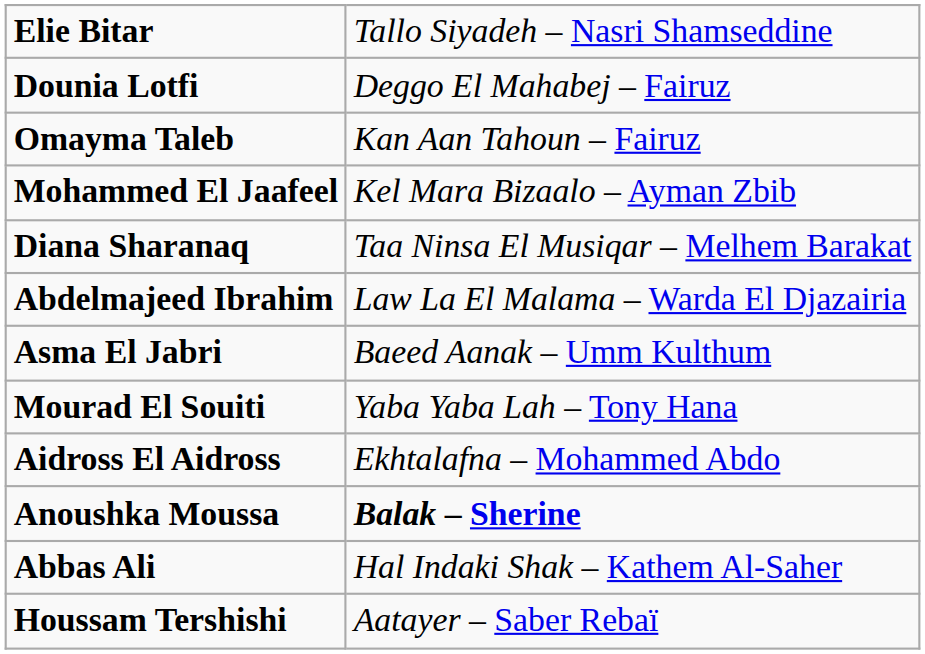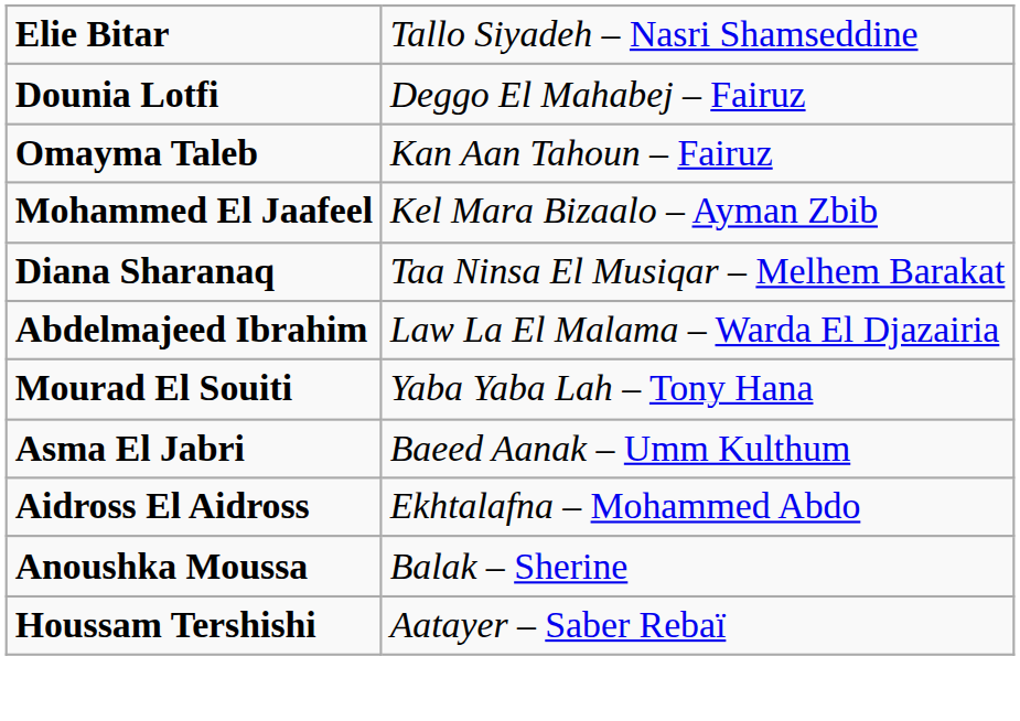 <table class="wikitable" style="margin:1em auto;">
 <tr>
 <td><strong>Elie Bitar</strong></td>
 <td><em>Tallo Siyadeh</em> – <a href='#'>Nasri Shamseddine</a></td>
 </tr>
 <tr>
 <td><strong>Dounia Lotfi</strong></td>
 <td><em>Deggo El Mahabej</em> – <a href='#'>Fairuz</a></td>
 </tr>
 <tr>
 <td><strong>Omayma Taleb</strong></td>
 <td><em>Kan Aan Tahoun</em> – <a href='#'>Fairuz</a></td>
 </tr>
 <tr>
 <td><strong>Mohammed El Jaafeel</strong></td>
 <td><em>Kel Mara Bizaalo</em> – <a href='#'>Ayman Zbib</a></td>
 </tr>
 <tr>
 <td><strong>Diana Sharanaq</strong></td>
 <td><em>Taa Ninsa El Musiqar</em> – <a href='#'>Melhem Barakat</a></td>
 </tr>
 <tr>
 <td><strong>Abdelmajeed Ibrahim</strong></td>
 <td><em>Law La El Malama</em> – <a href='#'>Warda El Djazairia</a></td>
 </tr>
 <tr>
+<td><strong>Mourad El Souiti</strong></td>
+<td><em>Yaba Yaba Lah</em> – <a href='#'>Tony Hana</a></td>
+</tr>
+<tr>
 <td><strong>Asma El Jabri</strong></td>
 <td><em>Baeed Aanak</em> – <a href='#'>Umm Kulthum</a></td>
-</tr>
-<tr>
-<td><strong>Mourad El Souiti</strong></td>
-<td><em>Yaba Yaba Lah</em> – <a href='#'>Tony Hana</a></td>
 </tr>
 <tr>
 <td><strong>Aidross El Aidross</strong></td>
 <td><em>Ekhtalafna</em> – <a href='#'>Mohammed Abdo</a></td>
 </tr>
 <tr>
 <td><strong>Anoushka Moussa</strong></td>
-<td><strong><em>Balak</em> – <a href='#'>Sherine</a></strong></td>
-</tr>
-<tr>
-<td><strong>Abbas Ali</strong></td>
-<td><em>Hal Indaki Shak</em> – <a href='#'>Kathem Al-Saher</a></td>
+<td><em>Balak</em> – <a href='#'>Sherine</a></td>
 </tr>
 <tr>
 <td><strong>Houssam Tershishi</strong></td>
 <td><em>Aatayer</em> – <a href='#'>Saber Rebaï</a></td>
 </tr>
 </table>
